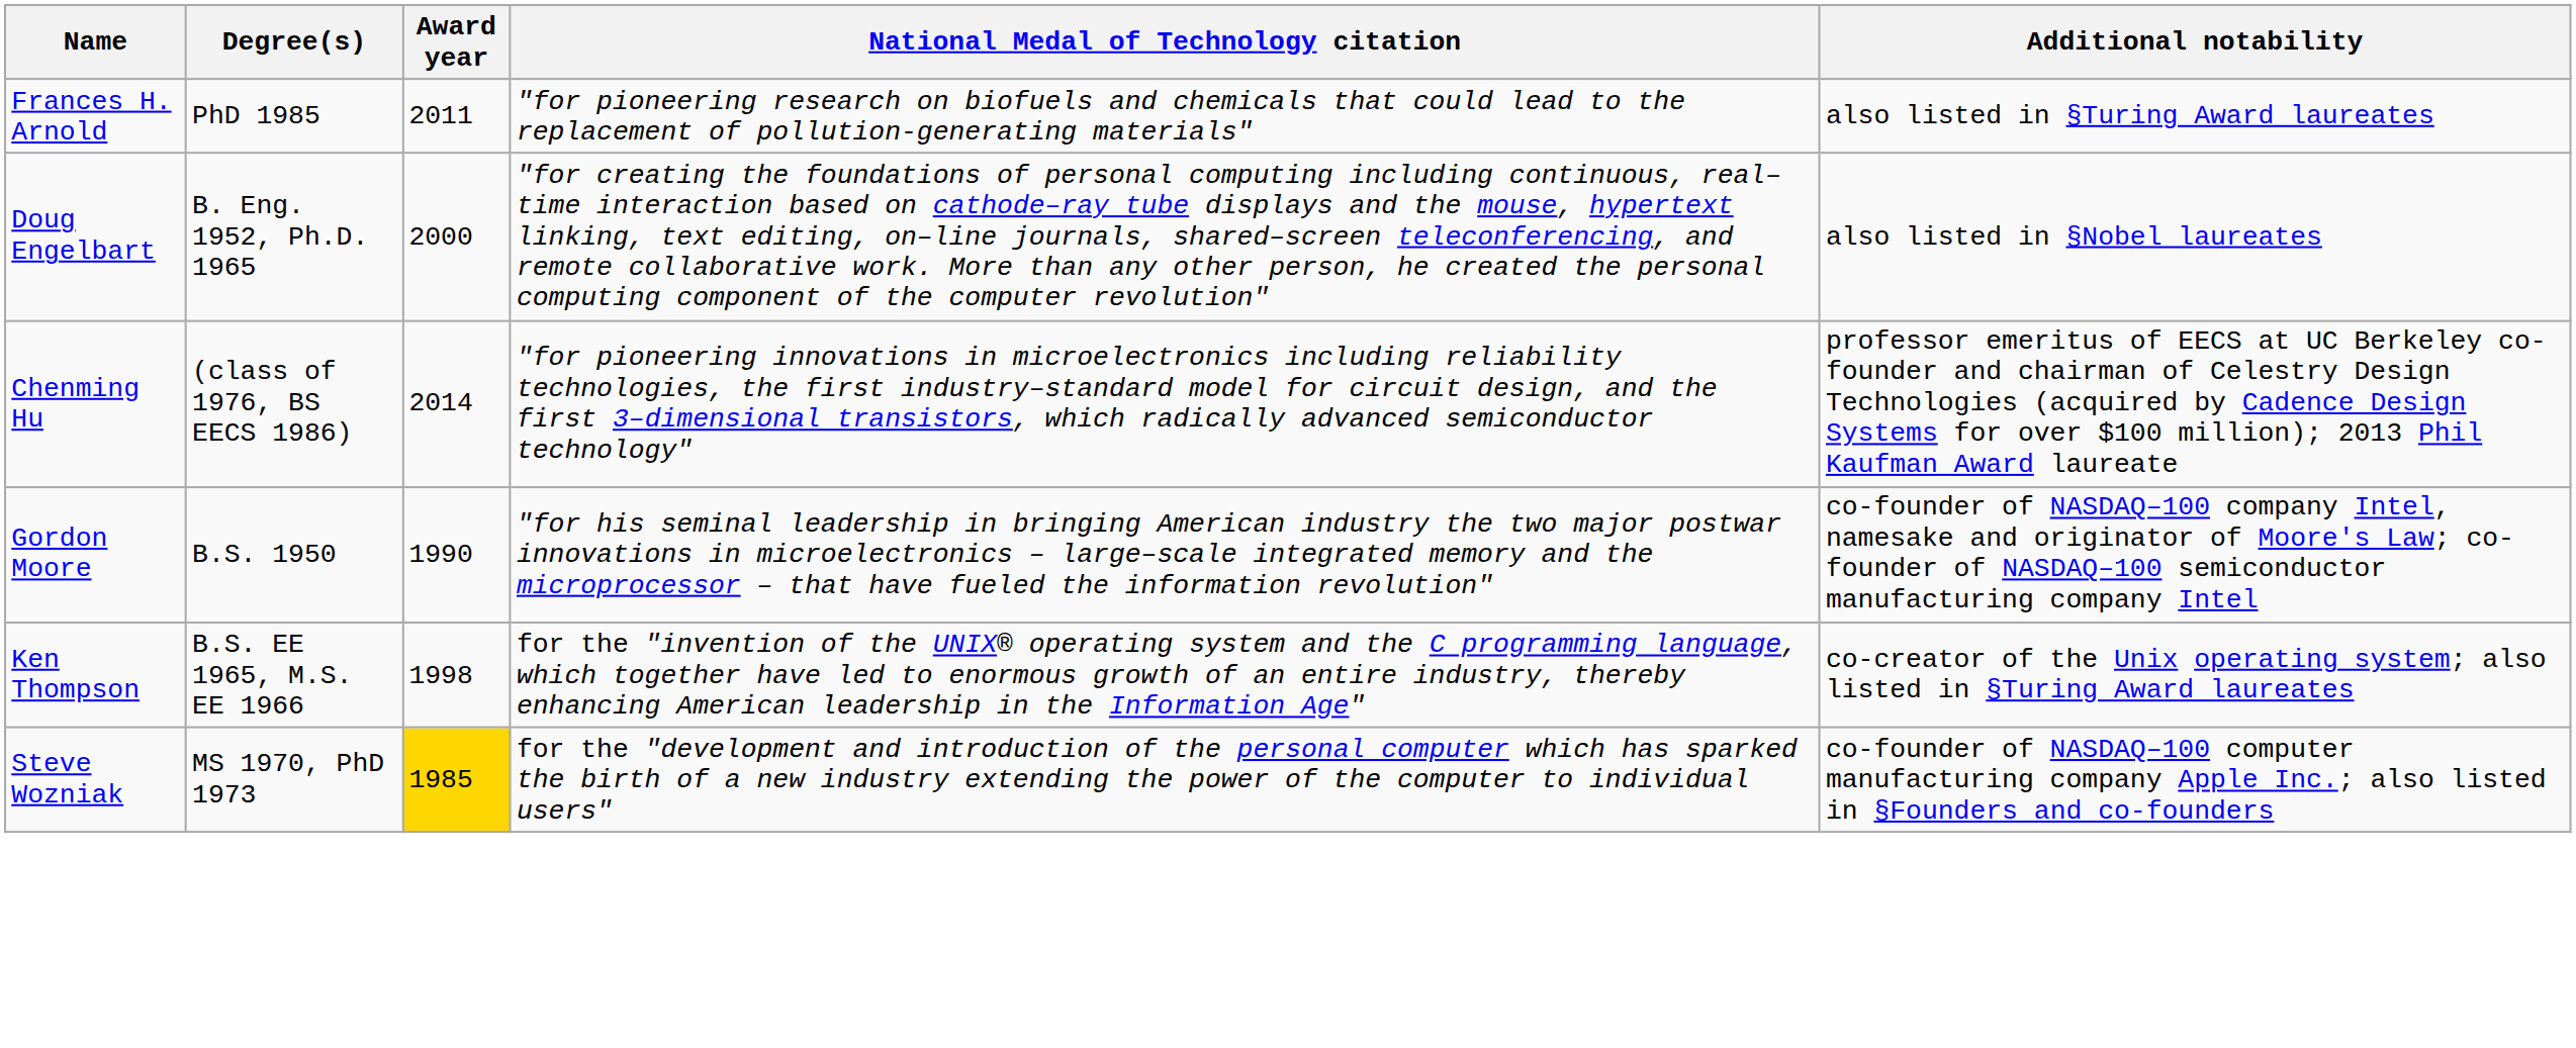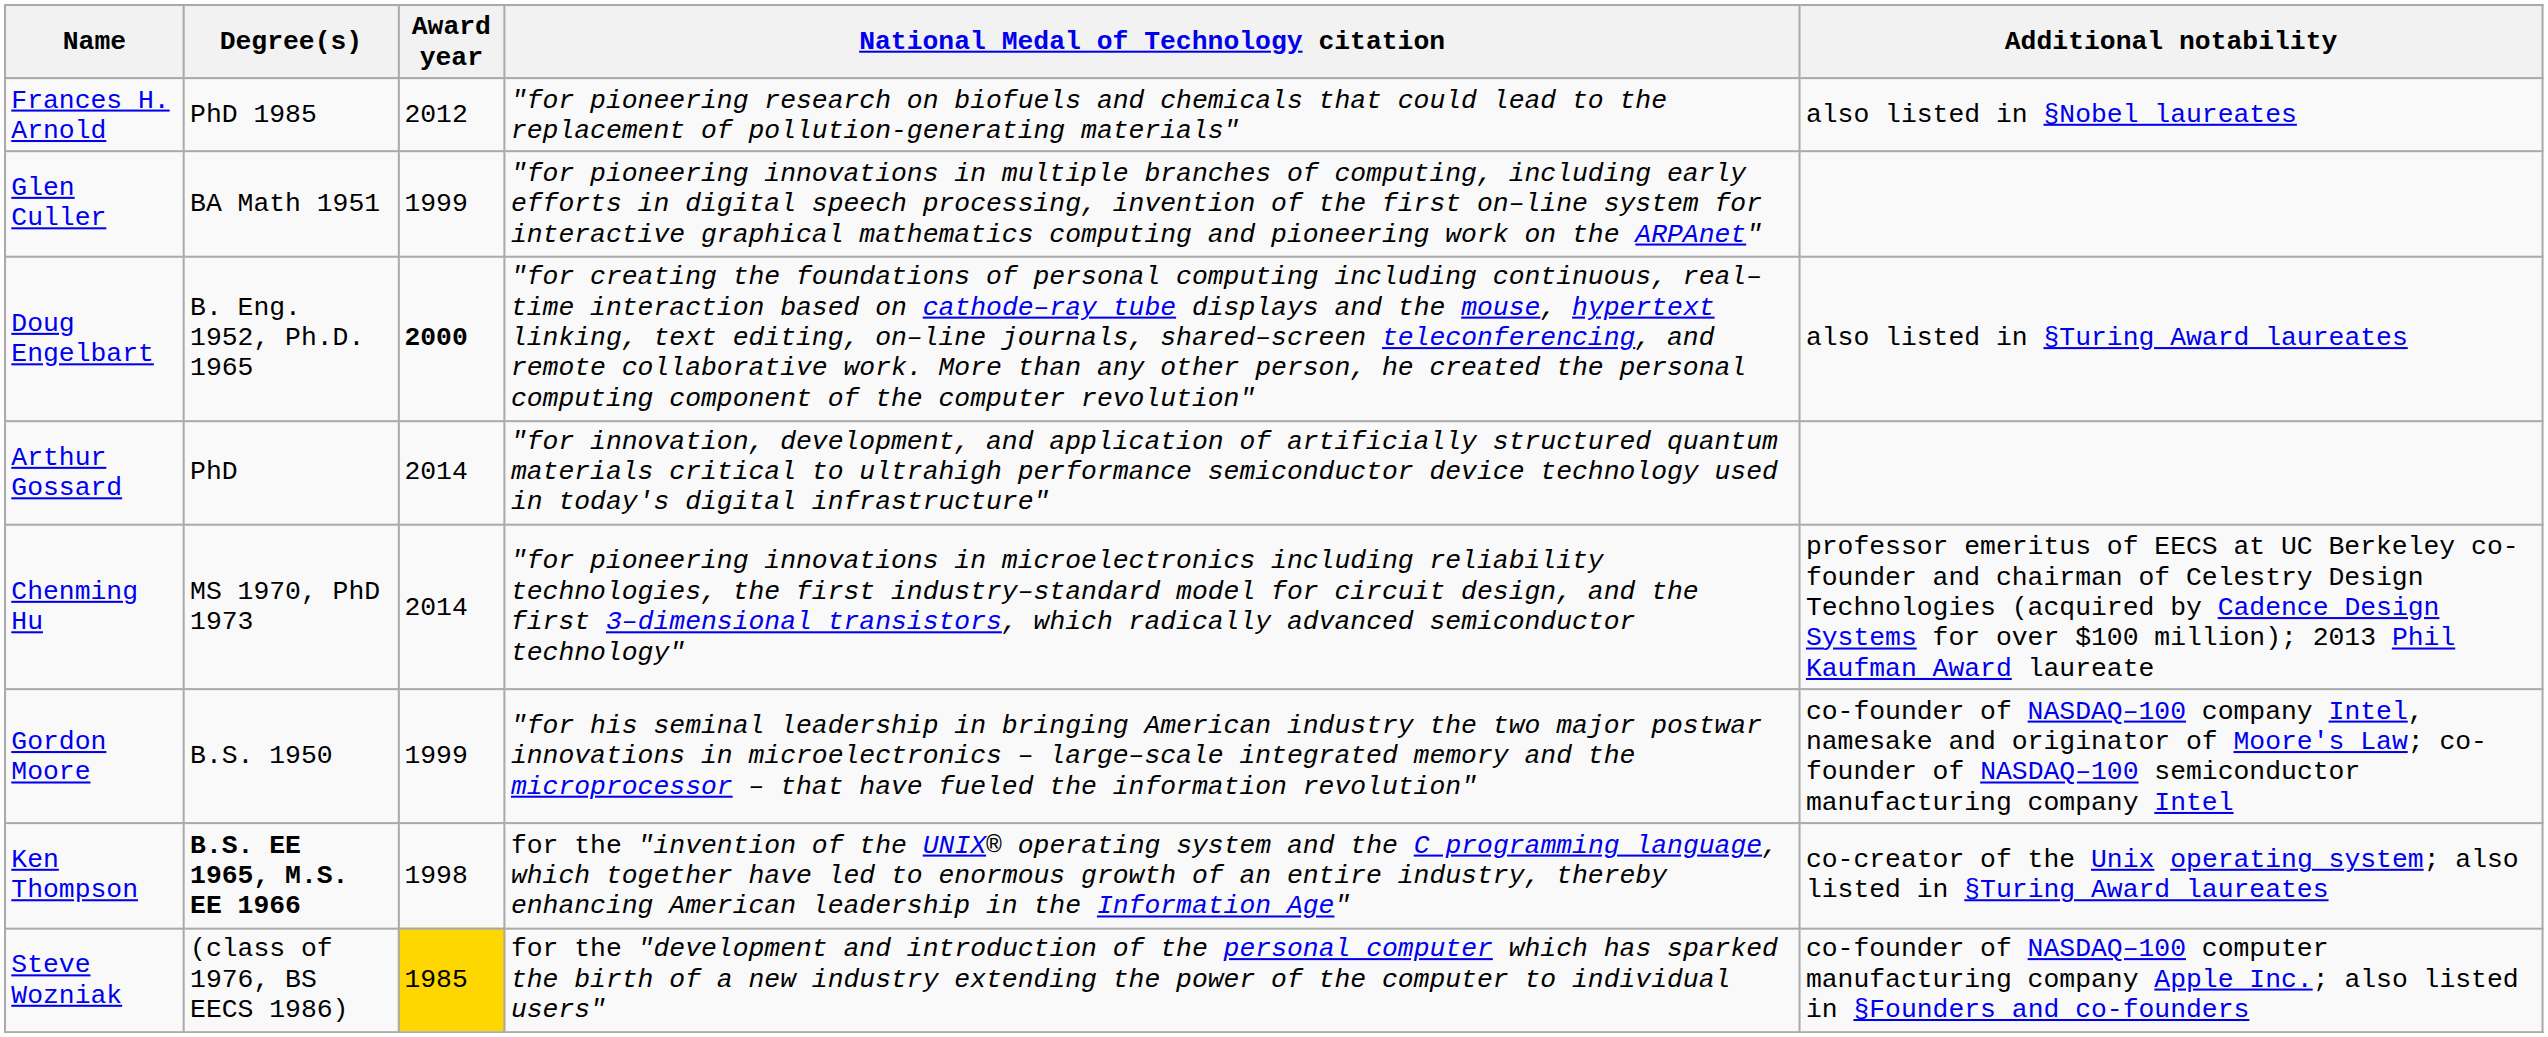 <table class = "wikitable sortable">
 <tr>
 <th scope = "col">Name</th>
 <th scope = "col">Degree(s)</th>
 <th scope = "col">Award year</th>
 <th scope = "col"><a href='#'>National Medal of Technology</a> citation</th>
 <th scope = "col" class="unsortable">Additional notability</th>
 </tr>
 <tr>
 <td data-sort-value="Arnold, Frances"><a href='#'>Frances H. Arnold</a></td>
 <td data-sort-value="phd 1985">PhD 1985</td>
-<td>2011</td>
+<td>2012</td>
 <td><em>"for pioneering research on biofuels and chemicals that could lead to the replacement of pollution-generating materials"</em></td>
-<td>also listed in <a href='#'>§Turing Award laureates</a></td>
+<td>also listed in <a href='#'>§Nobel laureates</a></td>
+</tr>
+<tr>
+<td data-sort-value="Culler, Glen"><a href='#'>Glen Culler</a></td>
+<td data-sort-value="b 1951 a">BA Math 1951</td>
+<td>1999</td>
+<td><em>"for pioneering innovations in multiple branches of computing, including early efforts in digital speech processing, invention of the first on–line system for interactive graphical mathematics computing and pioneering work on the <a href='#'>ARPAnet</a>"</em></td>
+<td></td>
 </tr>
 <tr>
 <td data-sort-value="Engelbart, Doug"><a href='#'>Doug Engelbart</a></td>
 <td data-sort-value="b 1952 e ">B. Eng. 1952, Ph.D. 1965</td>
-<td>2000</td>
+<td><strong>2000</strong></td>
 <td><em>"for creating the foundations of personal computing including continuous, real–time interaction based on <a href='#'>cathode–ray tube</a> displays and the <a href='#'>mouse</a>, <a href='#'>hypertext</a> linking, text editing, on–line journals, shared–screen <a href='#'>teleconferencing</a>, and remote collaborative work. More than any other person, he created the personal computing component of the computer revolution"</em></td>
-<td>also listed in <a href='#'>§Nobel laureates</a></td>
+<td>also listed in <a href='#'>§Turing Award laureates</a></td>
+</tr>
+<tr>
+<td data-sort-value="Gossard, Arthur"><a href='#'>Arthur Gossard</a></td>
+<td data-sort-value="phd 0000 ">PhD</td>
+<td>2014</td>
+<td><em>"for innovation, development, and application of artificially structured quantum materials critical to ultrahigh performance semiconductor device technology used in today's digital infrastructure"</em></td>
+<td></td>
 </tr>
 <tr>
 <td data-sort-value="Hu, Chenming"><a href='#'>Chenming Hu</a></td>
-<td data-sort-value="b 1986 s ">(class of 1976, BS EECS 1986)</td>
+<td data-sort-value="m 1970 s ">MS 1970, PhD 1973</td>
 <td>2014</td>
 <td><em>"for pioneering innovations in microelectronics including reliability technologies, the first industry–standard model for circuit design, and the first <a href='#'>3–dimensional transistors</a>, which radically advanced semiconductor technology"</em></td>
 <td>professor emeritus of EECS at UC Berkeley co-founder and chairman of Celestry Design Technologies (acquired by <a href='#'>Cadence Design Systems</a> for over $100 million); 2013 <a href='#'>Phil Kaufman Award</a> laureate</td>
 </tr>
 <tr>
 <td data-sort-value="Moore, Gordon"><a href='#'>Gordon Moore</a></td>
 <td data-sort-value="b 1950 s">B.S. 1950</td>
-<td>1990</td>
+<td>1999</td>
 <td><em>"for his seminal leadership in bringing American industry the two major postwar innovations in microelectronics – large–scale integrated memory and the <a href='#'>microprocessor</a> – that have fueled the information revolution"</em></td>
 <td>co-founder of <a href='#'>NASDAQ–100</a> company <a href='#'>Intel</a>, namesake and originator of <a href='#'>Moore's Law</a>; co-founder of <a href='#'>NASDAQ–100</a> semiconductor manufacturing company <a href='#'>Intel</a></td>
 </tr>
 <tr>
 <td data-sort-value="Thompson, Ken"><a href='#'>Ken Thompson</a></td>
-<td data-sort-value="b 1965 s">B.S. EE 1965, M.S. EE 1966</td>
+<td data-sort-value="b 1965 s"><strong>B.S. EE 1965, M.S. EE 1966</strong></td>
 <td>1998</td>
 <td>for the <em>"invention of the <a href='#'>UNIX</a>® operating system and the <a href='#'>C programming language</a>, which together have led to enormous growth of an entire industry, thereby enhancing American leadership in the <a href='#'>Information Age</a>"</em></td>
 <td>co-creator of the <a href='#'>Unix</a> <a href='#'>operating system</a>; also listed in <a href='#'>§Turing Award laureates</a></td>
 </tr>
 <tr>
 <td data-sort-value="Wozniak, Steve"><a href='#'>Steve Wozniak</a></td>
-<td data-sort-value="m 1970 s ">MS 1970, PhD 1973</td>
+<td data-sort-value="b 1986 s ">(class of 1976, BS EECS 1986)</td>
 <td style="background: gold;">1985</td>
 <td>for the <em>"development and introduction of the <a href='#'>personal computer</a> which has sparked the birth of a new industry extending the power of the computer to individual users"</em></td>
 <td>co-founder of <a href='#'>NASDAQ–100</a> computer manufacturing company <a href='#'>Apple Inc.</a>; also listed in <a href='#'>§Founders and co-founders</a></td>
 </tr>
 </table>
